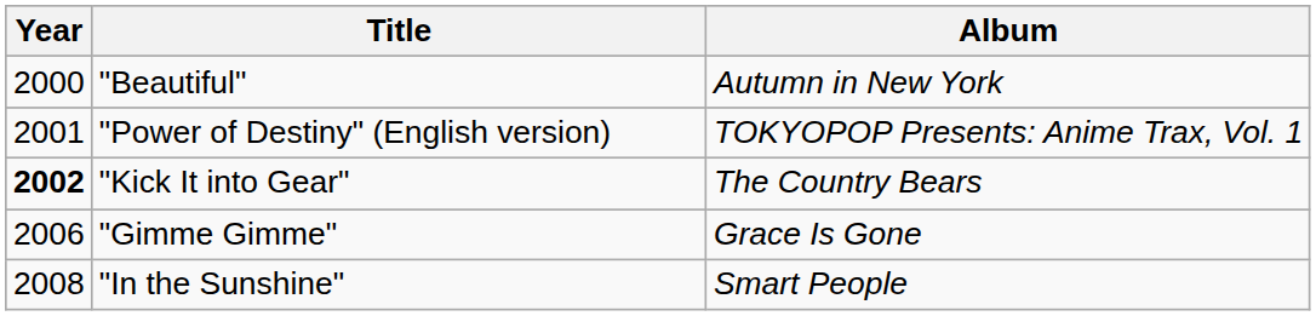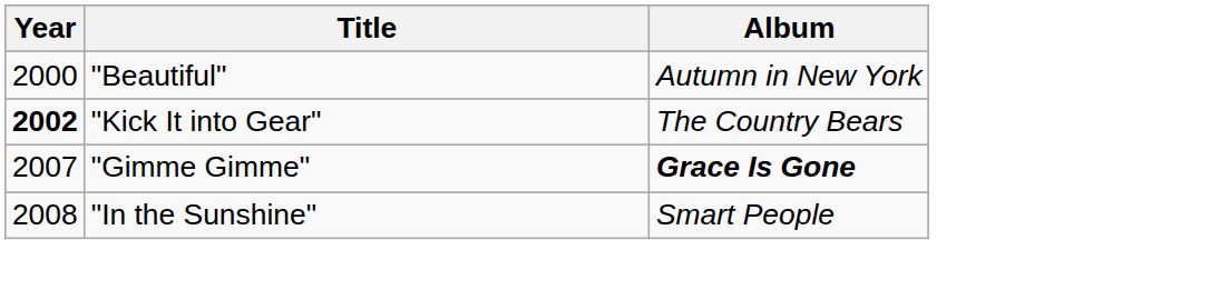 <table class="wikitable">
 <tr>
 <th>Year</th>
 <th width=300>Title</th>
 <th>Album</th>
 </tr>
 <tr>
 <td rowspan=1>2000</td>
 <td>"Beautiful"</td>
 <td><em>Autumn in New York</em></td>
 </tr>
 <tr>
-<td rowspan=1>2001</td>
-<td>"Power of Destiny" (English version)</td>
-<td><em>TOKYOPOP Presents: Anime Trax, Vol. 1</em></td>
-</tr>
-<tr>
 <td rowspan=1><strong>2002</strong></td>
 <td>"Kick It into Gear"</td>
 <td><em>The Country Bears</em></td>
 </tr>
 <tr>
-<td rowspan=1>2006</td>
+<td rowspan=1>2007</td>
 <td>"Gimme Gimme"</td>
-<td><em>Grace Is Gone</em></td>
+<td><strong><em>Grace Is Gone</em></strong></td>
 </tr>
 <tr>
 <td rowspan=1>2008</td>
 <td>"In the Sunshine"</td>
 <td><em>Smart People</em></td>
 </tr>
 </table>
